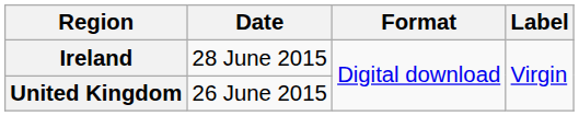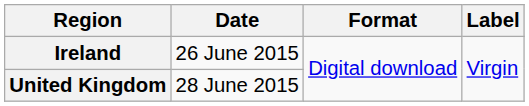 <table class="wikitable plainrowheaders">
 <tr>
 <th scope="col">Region</th>
 <th scope="col">Date</th>
 <th scope="col">Format</th>
 <th scope="col">Label</th>
 </tr>
 <tr>
 <th scope="row">Ireland</th>
-<td>28 June 2015</td>
+<td>26 June 2015</td>
 <td rowspan="2"><a href='#'>Digital download</a></td>
 <td rowspan="2"><a href='#'>Virgin</a></td>
 </tr>
 <tr>
 <th scope="row">United Kingdom</th>
-<td>26 June 2015</td>
+<td>28 June 2015</td>
 </tr>
 </table>
